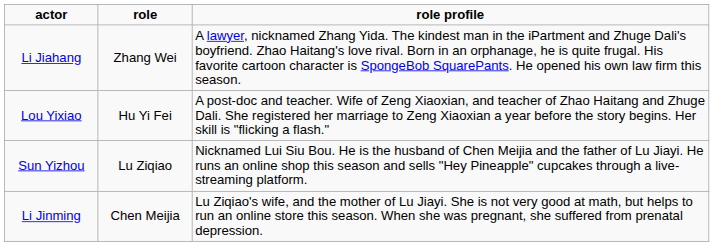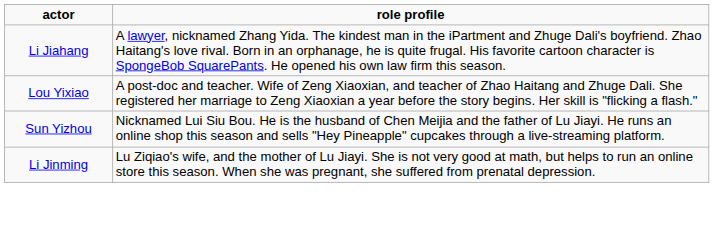 <table class="wikitable" width="68%" style="text-align:center">
 <tr>
 <td style="width:10%"><strong>actor</strong></td>
-<td style="width:10%"><strong>role</strong></td>
 <td style="width:55%"><strong>role profile</strong></td>
 </tr>
 <tr>
 <td><a href='#'>Li Jiahang</a></td>
-<td>Zhang Wei</td>
 <td align="left">A <a href='#'>lawyer</a>, nicknamed Zhang Yida. The kindest man in the iPartment and Zhuge Dali's boyfriend. Zhao Haitang's love rival. Born in an orphanage, he is quite frugal. His favorite cartoon character is <a href='#'>SpongeBob SquarePants</a>. He opened his own law firm this season.</td>
 </tr>
 <tr>
 <td><a href='#'>Lou Yixiao</a></td>
-<td>Hu Yi Fei</td>
 <td align="left">A post-doc and teacher. Wife of Zeng Xiaoxian, and teacher of Zhao Haitang and Zhuge Dali. She registered her marriage to Zeng Xiaoxian a year before the story begins. Her skill is "flicking a flash."</td>
 </tr>
 <tr>
 <td><a href='#'>Sun Yizhou</a></td>
-<td>Lu Ziqiao</td>
 <td align="left">Nicknamed Lui Siu Bou. He is the husband of Chen Meijia and the father of Lu Jiayi. He runs an online shop this season and sells "Hey Pineapple" cupcakes through a live-streaming platform.</td>
 </tr>
 <tr>
 <td><a href='#'>Li Jinming</a></td>
-<td>Chen Meijia</td>
 <td align="left">Lu Ziqiao's wife, and the mother of Lu Jiayi. She is not very good at math, but helps to run an online store this season. When she was pregnant, she suffered from prenatal depression.</td>
 </tr>
 </table>
